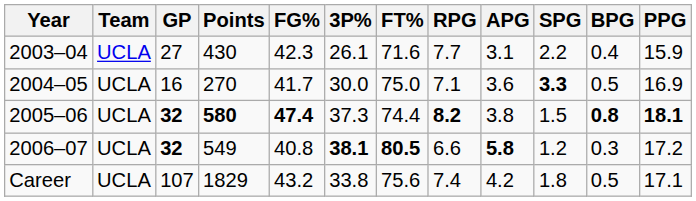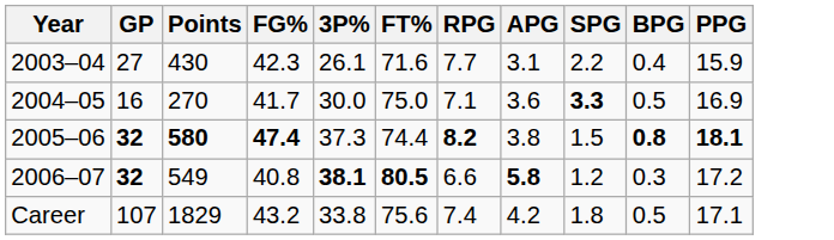 <table class="wikitable">
 <tr>
 <th>Year</th>
-<th>Team</th>
 <th>GP</th>
 <th>Points</th>
 <th>FG%</th>
 <th>3P%</th>
 <th>FT%</th>
 <th>RPG</th>
 <th>APG</th>
 <th>SPG</th>
 <th>BPG</th>
 <th>PPG</th>
 </tr>
 <tr>
 <td>2003–04</td>
-<td><a href='#'>UCLA</a></td>
 <td>27</td>
 <td>430</td>
 <td>42.3</td>
 <td>26.1</td>
 <td>71.6</td>
 <td>7.7</td>
 <td>3.1</td>
 <td>2.2</td>
 <td>0.4</td>
 <td>15.9</td>
 </tr>
 <tr>
 <td>2004–05</td>
-<td>UCLA</td>
 <td>16</td>
 <td>270</td>
 <td>41.7</td>
 <td>30.0</td>
 <td>75.0</td>
 <td>7.1</td>
 <td>3.6</td>
 <td><strong>3.3</strong></td>
 <td>0.5</td>
 <td>16.9</td>
 </tr>
 <tr>
 <td>2005–06</td>
-<td>UCLA</td>
 <td><strong>32</strong></td>
 <td><strong>580</strong></td>
 <td><strong>47.4</strong></td>
 <td>37.3</td>
 <td>74.4</td>
 <td><strong>8.2</strong></td>
 <td>3.8</td>
 <td>1.5</td>
 <td><strong>0.8</strong></td>
 <td><strong>18.1</strong></td>
 </tr>
 <tr>
 <td>2006–07</td>
-<td>UCLA</td>
 <td><strong>32</strong></td>
 <td>549</td>
 <td>40.8</td>
 <td><strong>38.1</strong></td>
 <td><strong>80.5</strong></td>
 <td>6.6</td>
 <td><strong>5.8</strong></td>
 <td>1.2</td>
 <td>0.3</td>
 <td>17.2</td>
 </tr>
 <tr>
 <td>Career</td>
-<td>UCLA</td>
 <td>107</td>
 <td>1829</td>
 <td>43.2</td>
 <td>33.8</td>
 <td>75.6</td>
 <td>7.4</td>
 <td>4.2</td>
 <td>1.8</td>
 <td>0.5</td>
 <td>17.1</td>
 </tr>
 </table>
